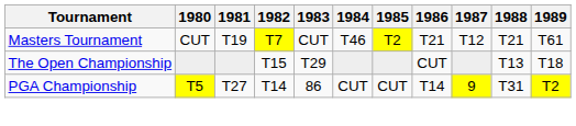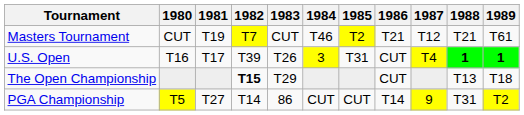 <table class="wikitable" style="font-size:95%;text-align:center;">
 <tr>
 <th>Tournament</th>
 <th>1980</th>
 <th>1981</th>
 <th>1982</th>
 <th>1983</th>
 <th>1984</th>
 <th>1985</th>
 <th>1986</th>
 <th>1987</th>
 <th>1988</th>
 <th>1989</th>
 </tr>
 <tr>
 <td align=left><a href='#'>Masters Tournament</a></td>
 <td>CUT</td>
 <td>T19</td>
 <td style="background:yellow;">T7</td>
 <td>CUT</td>
 <td>T46</td>
 <td style="background:yellow;">T2</td>
 <td>T21</td>
 <td>T12</td>
 <td>T21</td>
 <td>T61</td>
 </tr>
 <tr>
+<td align=left><a href='#'>U.S. Open</a></td>
+<td>T16</td>
+<td>T17</td>
+<td>T39</td>
+<td>T26</td>
+<td style="background:yellow;">3</td>
+<td>T31</td>
+<td>CUT</td>
+<td style="background:yellow;">T4</td>
+<td style="background:lime;"><strong>1</strong></td>
+<td style="background:lime;"><strong>1</strong></td>
+</tr>
+<tr>
 <td align=left><a href='#'>The Open Championship</a></td>
 <td style="background:#eeeeee;"></td>
 <td style="background:#eeeeee;"></td>
-<td>T15</td>
+<td><strong>T15</strong></td>
 <td>T29</td>
 <td style="background:#eeeeee;"></td>
 <td style="background:#eeeeee;"></td>
 <td>CUT</td>
 <td style="background:#eeeeee;"></td>
 <td>T13</td>
 <td>T18</td>
 </tr>
 <tr>
 <td align=left><a href='#'>PGA Championship</a></td>
 <td style="background:yellow;">T5</td>
 <td>T27</td>
 <td>T14</td>
 <td>86</td>
 <td>CUT</td>
 <td>CUT</td>
 <td>T14</td>
 <td style="background:yellow;">9</td>
 <td>T31</td>
 <td style="background:yellow;">T2</td>
 </tr>
 </table>
